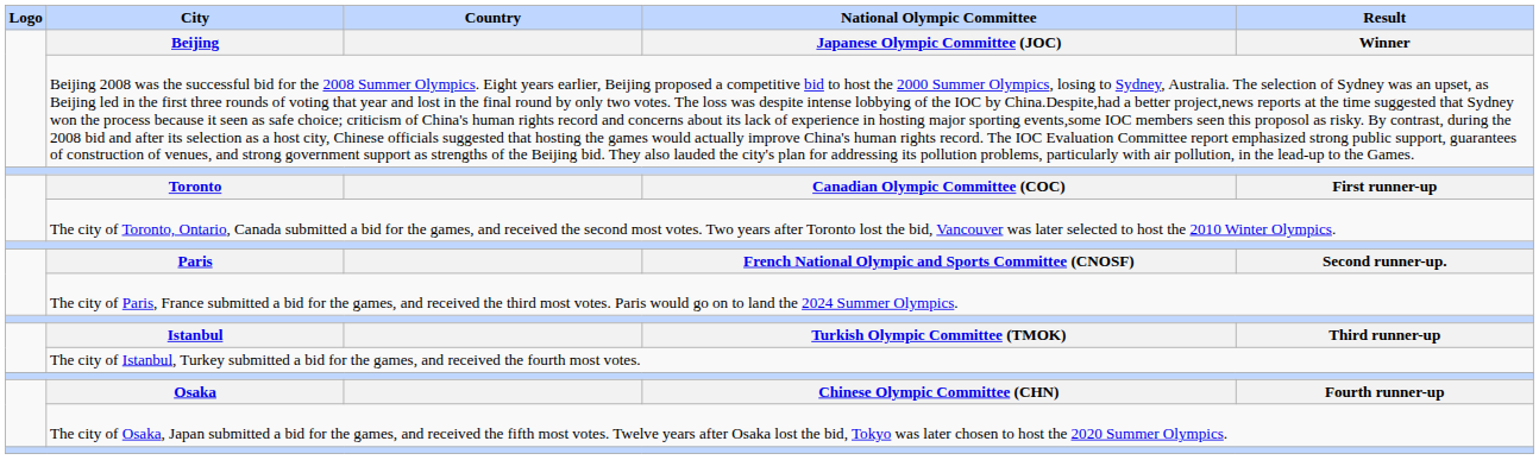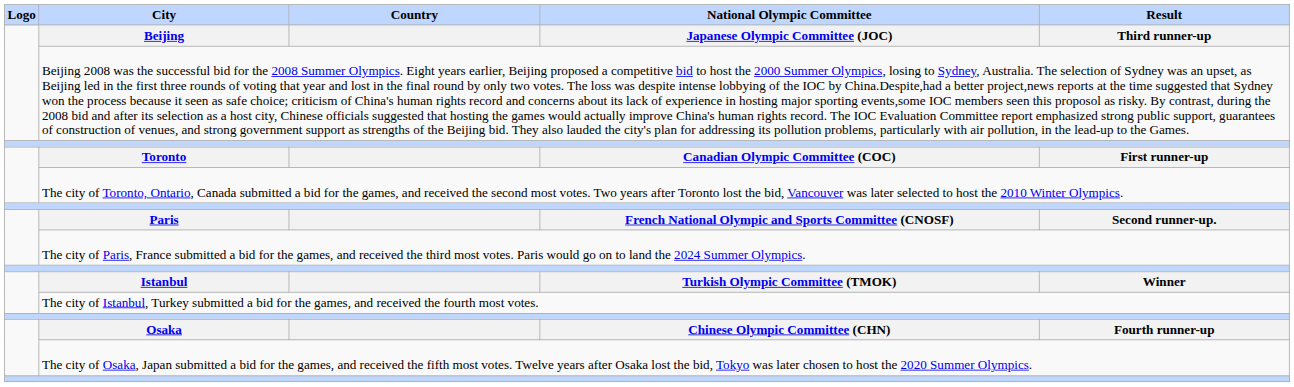 <table class="wikitable plainrowheaders">
 <tr>
 <th style="background-color: #BFD7FF">Logo</th>
 <th style="background-color: #BFD7FF" width="20%">City</th>
 <th style="background-color: #BFD7FF" width="20%">Country</th>
 <th style="background-color: #BFD7FF" width="40%">National Olympic Committee</th>
 <th style="background-color: #BFD7FF" width="20%">Result</th>
 </tr>
 <tr>
 <td style="text-align:center" scope="row" rowspan="2"></td>
 <th style="text-align:center" scope="row"><strong><a href='#'>Beijing</a></strong></th>
 <th scope="row"></th>
 <th style="text-align:center" scope="row"><a href='#'>Japanese Olympic Committee</a> (JOC)</th>
-<th style="text-align:center" scope="row">Winner</th>
+<th style="text-align:center" scope="row">Third runner-up</th>
 </tr>
 <tr>
 <td colspan="4" style="text-align: left"><br>Beijing 2008 was the successful bid for the <a href='#'>2008 Summer Olympics</a>. Eight years earlier, Beijing proposed a competitive <a href='#'>bid</a> to host the <a href='#'>2000 Summer Olympics</a>, losing to <a href='#'>Sydney</a>, Australia. The selection of Sydney was an upset, as Beijing led in the first three rounds of voting that year and lost in the final round by only two votes. The loss was despite intense lobbying of the IOC by China.Despite,had a better project,news reports at the time suggested that Sydney won the process because it seen as safe choice; criticism of China's human rights record and concerns about its lack of experience in hosting major sporting events,some IOC members seen this proposol as risky. By contrast, during the 2008 bid and after its selection as a host city, Chinese officials suggested that hosting the games would actually improve China's human rights record. The IOC Evaluation Committee report emphasized strong public support, guarantees of construction of venues, and strong government support as strengths of the Beijing bid. They also lauded the city's plan for addressing its pollution problems, particularly with air pollution, in the lead-up to the Games.</td>
 </tr>
 <tr>
 <th colspan="5" style="background-color: #BFD7FF"></th>
 </tr>
 <tr>
 <td style="text-align:center" scope="row" rowspan="2"></td>
 <th style="text-align:center" scope="row"><strong><a href='#'>Toronto</a></strong></th>
 <th scope="row"></th>
 <th style="text-align:center" scope="row"><a href='#'>Canadian Olympic Committee</a> (COC)</th>
 <th style="text-align:center" scope="row">First runner-up</th>
 </tr>
 <tr>
 <td colspan="4" style="text-align: left"><br>The city of <a href='#'>Toronto, Ontario</a>, Canada submitted a bid for the games, and received the second most votes. Two years after Toronto lost the bid, <a href='#'>Vancouver</a> was later selected to host the <a href='#'>2010 Winter Olympics</a>.</td>
 </tr>
 <tr>
 <th colspan="5" style="background-color: #BFD7FF"></th>
 </tr>
 <tr>
 <td style="text-align:center" scope="row" rowspan="2"></td>
 <th style="text-align:center" scope="row"><strong><a href='#'>Paris</a></strong></th>
 <th scope="row"></th>
 <th style="text-align:center" scope="row"><a href='#'>French National Olympic and Sports Committee</a> (CNOSF)</th>
 <th style="text-align:center" scope="row">Second runner-up.</th>
 </tr>
 <tr>
 <td colspan="4" style="text-align: left"><br>The city of <a href='#'>Paris</a>, France submitted a bid for the games, and received the third most votes. Paris would go on to land the <a href='#'>2024 Summer Olympics</a>.</td>
 </tr>
 <tr>
 <th colspan="5" style="background-color: #BFD7FF"></th>
 </tr>
 <tr>
 <td style="text-align:center" scope="row" rowspan="2"></td>
 <th style="text-align:center" scope="row"><strong><a href='#'>Istanbul</a></strong></th>
 <th scope="row"></th>
 <th style="text-align:center" scope="row"><a href='#'>Turkish Olympic Committee</a> (TMOK)</th>
-<th style="text-align:center" scope="row">Third runner-up</th>
+<th style="text-align:center" scope="row">Winner</th>
 </tr>
 <tr>
 <td colspan="4" style="text-align: left">The city of <a href='#'>Istanbul</a>, Turkey submitted a bid for the games, and received the fourth most votes.</td>
 </tr>
 <tr>
 <th colspan="5" style="background-color: #BFD7FF"></th>
 </tr>
 <tr>
 <td style="text-align:center" scope="row" rowspan="2"></td>
 <th style="text-align:center" scope="row"><strong><a href='#'>Osaka</a></strong></th>
 <th scope="row"></th>
 <th style="text-align:center" scope="row"><a href='#'>Chinese Olympic Committee</a> (CHN)</th>
 <th style="text-align:center" scope="row">Fourth runner-up</th>
 </tr>
 <tr>
 <td colspan="4" style="text-align: left"><br>The city of <a href='#'>Osaka</a>, Japan submitted a bid for the games, and received the fifth most votes. Twelve years after Osaka lost the bid, <a href='#'>Tokyo</a> was later chosen to host the <a href='#'>2020 Summer Olympics</a>.</td>
 </tr>
 <tr>
 <th colspan="5" style="background-color: #BFD7FF"></th>
 </tr>
 </table>
